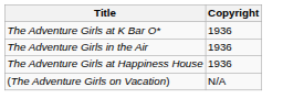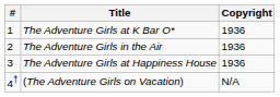 <table class="wikitable">
 <tr>
+<th>#</th>
 <th>Title</th>
 <th>Copyright</th>
 </tr>
 <tr>
+<td>1</td>
 <td><em>The Adventure Girls at K Bar O*</em></td>
 <td>1936</td>
 </tr>
 <tr>
+<td>2</td>
 <td><em>The Adventure Girls in the Air</em></td>
 <td>1936</td>
 </tr>
 <tr>
+<td>3</td>
 <td><em>The Adventure Girls at Happiness House</em></td>
 <td>1936</td>
 </tr>
 <tr>
+<td>4<sup>†</sup></td>
 <td>(<em>The Adventure Girls on Vacation</em>)</td>
 <td>N/A</td>
 </tr>
 </table>
